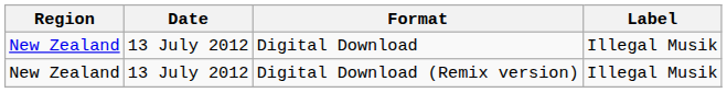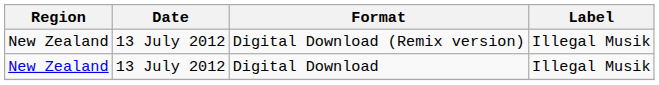 <table class=wikitable>
 <tr>
 <th>Region</th>
 <th>Date</th>
 <th>Format</th>
 <th>Label</th>
 </tr>
 <tr>
+<td>New Zealand</td>
+<td>13 July 2012</td>
+<td>Digital Download (Remix version)</td>
+<td>Illegal Musik</td>
+</tr>
+<tr>
 <td><a href='#'>New Zealand</a></td>
 <td>13 July 2012</td>
 <td>Digital Download</td>
 <td>Illegal Musik</td>
 </tr>
 <tr>
-<td>New Zealand</td>
-<td>13 July 2012</td>
-<td>Digital Download (Remix version)</td>
-<td>Illegal Musik</td>
-</tr>
-<tr>
 </tr>
 </table>
